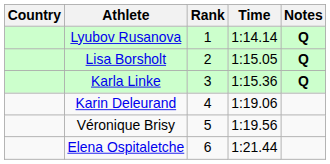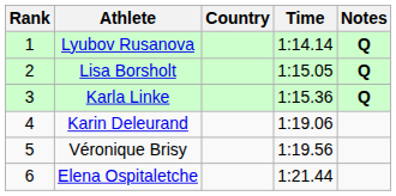 <table class="wikitable sortable" style="text-align:center">
 <tr>
+<th>Rank</th>
+<th>Athlete</th>
 <th>Country</th>
-<th>Athlete</th>
-<th>Rank</th>
 <th>Time</th>
 <th>Notes</th>
 </tr>
 <tr bgcolor=ccffcc>
+<td>1</td>
+<td><a href='#'>Lyubov Rusanova</a></td>
 <td align=left></td>
-<td><a href='#'>Lyubov Rusanova</a></td>
-<td>1</td>
 <td>1:14.14</td>
 <td><strong>Q </strong></td>
 </tr>
 <tr bgcolor=ccffcc>
+<td>2</td>
+<td><a href='#'>Lisa Borsholt</a></td>
 <td align=left></td>
-<td><a href='#'>Lisa Borsholt</a></td>
-<td>2</td>
 <td>1:15.05</td>
 <td><strong>Q </strong></td>
 </tr>
 <tr bgcolor=ccffcc>
+<td>3</td>
+<td><a href='#'>Karla Linke</a></td>
 <td align=left></td>
-<td><a href='#'>Karla Linke</a></td>
-<td>3</td>
 <td>1:15.36</td>
 <td><strong>Q </strong></td>
 </tr>
 <tr>
+<td>4</td>
+<td><a href='#'>Karin Deleurand</a></td>
 <td align=left></td>
-<td><a href='#'>Karin Deleurand</a></td>
-<td>4</td>
 <td>1:19.06</td>
 <td><strong> </strong></td>
 </tr>
 <tr>
+<td>5</td>
+<td>Véronique Brisy</td>
 <td align=left></td>
-<td>Véronique Brisy</td>
-<td>5</td>
 <td>1:19.56</td>
 <td><strong> </strong></td>
 </tr>
 <tr>
+<td>6</td>
+<td><a href='#'>Elena Ospitaletche</a></td>
 <td align=left></td>
-<td><a href='#'>Elena Ospitaletche</a></td>
-<td>6</td>
 <td>1:21.44</td>
 <td><strong> </strong></td>
 </tr>
 </table>
